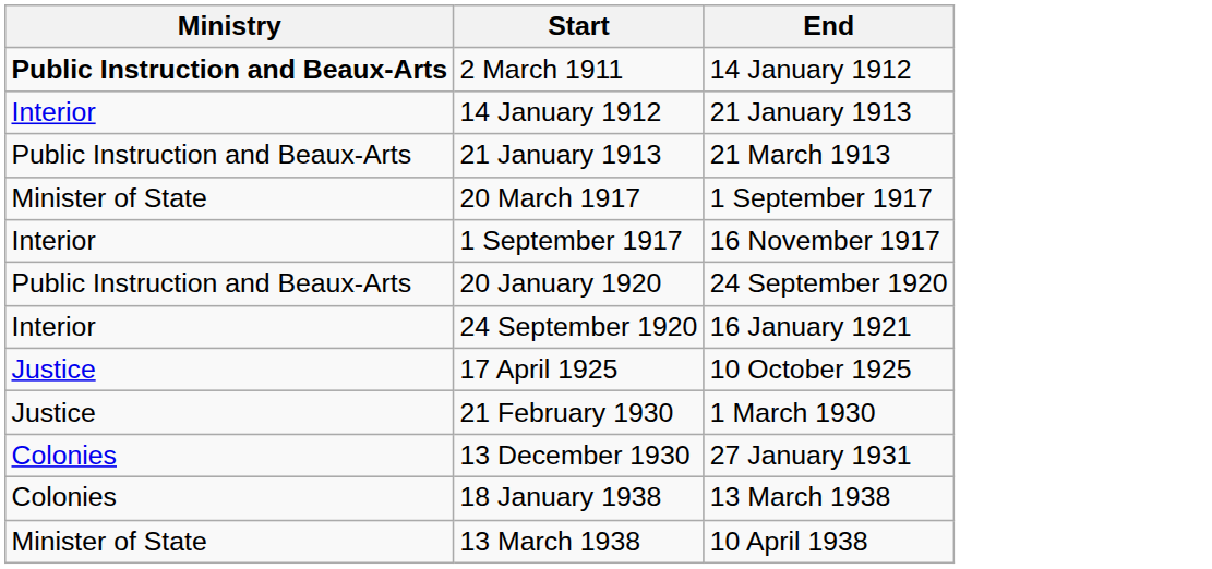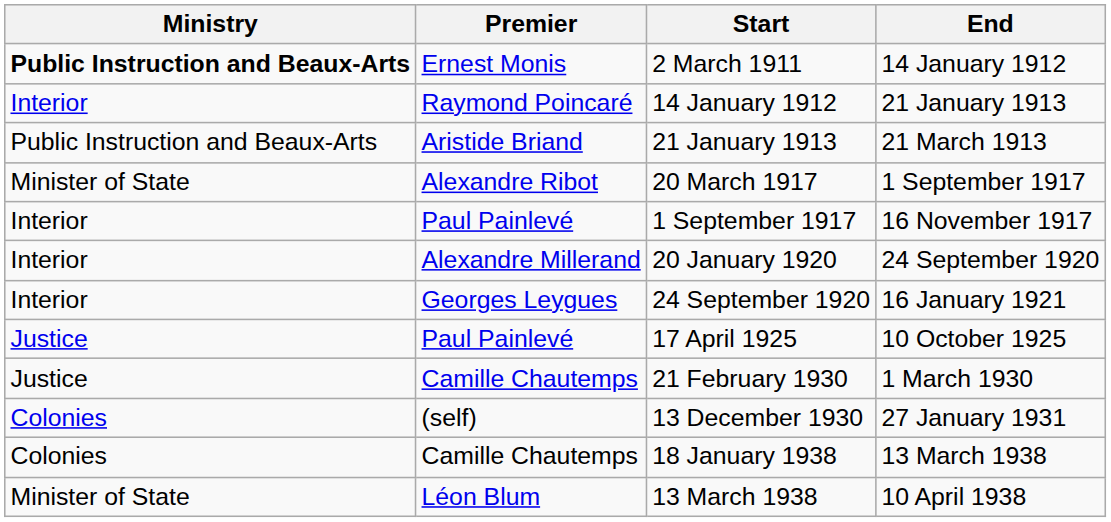 <table class=wikitable>
 <tr>
 <th>Ministry</th>
+<th>Premier</th>
 <th>Start</th>
 <th>End</th>
 </tr>
 <tr>
 <td><strong>Public Instruction and Beaux-Arts</strong></td>
+<td><a href='#'>Ernest Monis</a></td>
 <td>2 March 1911</td>
 <td>14 January 1912</td>
 </tr>
 <tr>
 <td><a href='#'>Interior</a></td>
+<td><a href='#'>Raymond Poincaré</a></td>
 <td>14 January 1912</td>
 <td>21 January 1913</td>
 </tr>
 <tr>
 <td>Public Instruction and Beaux-Arts</td>
+<td><a href='#'>Aristide Briand</a></td>
 <td>21 January 1913</td>
 <td>21 March 1913</td>
 </tr>
 <tr>
 <td>Minister of State</td>
+<td><a href='#'>Alexandre Ribot</a></td>
 <td>20 March  1917</td>
 <td>1 September 1917</td>
 </tr>
 <tr>
 <td>Interior</td>
+<td><a href='#'>Paul Painlevé</a></td>
 <td>1 September 1917</td>
 <td>16 November 1917</td>
 </tr>
 <tr>
-<td>Public Instruction and Beaux-Arts</td>
+<td>Interior</td>
+<td><a href='#'>Alexandre Millerand</a></td>
 <td>20 January 1920</td>
 <td>24 September 1920</td>
 </tr>
 <tr>
 <td>Interior</td>
+<td><a href='#'>Georges Leygues</a></td>
 <td>24 September 1920</td>
 <td>16 January 1921</td>
 </tr>
 <tr>
 <td><a href='#'>Justice</a></td>
+<td><a href='#'>Paul Painlevé</a></td>
 <td>17 April 1925</td>
 <td>10 October 1925</td>
 </tr>
 <tr>
 <td>Justice</td>
+<td><a href='#'>Camille Chautemps</a></td>
 <td>21 February 1930</td>
 <td>1 March 1930</td>
 </tr>
 <tr>
 <td><a href='#'>Colonies</a></td>
+<td>(self)</td>
 <td>13 December 1930</td>
 <td>27 January 1931</td>
 </tr>
 <tr>
 <td>Colonies</td>
+<td>Camille Chautemps</td>
 <td>18 January 1938</td>
 <td>13 March 1938</td>
 </tr>
 <tr>
 <td>Minister of State</td>
+<td><a href='#'>Léon Blum</a></td>
 <td>13 March 1938</td>
 <td>10 April 1938</td>
 </tr>
 </table>
